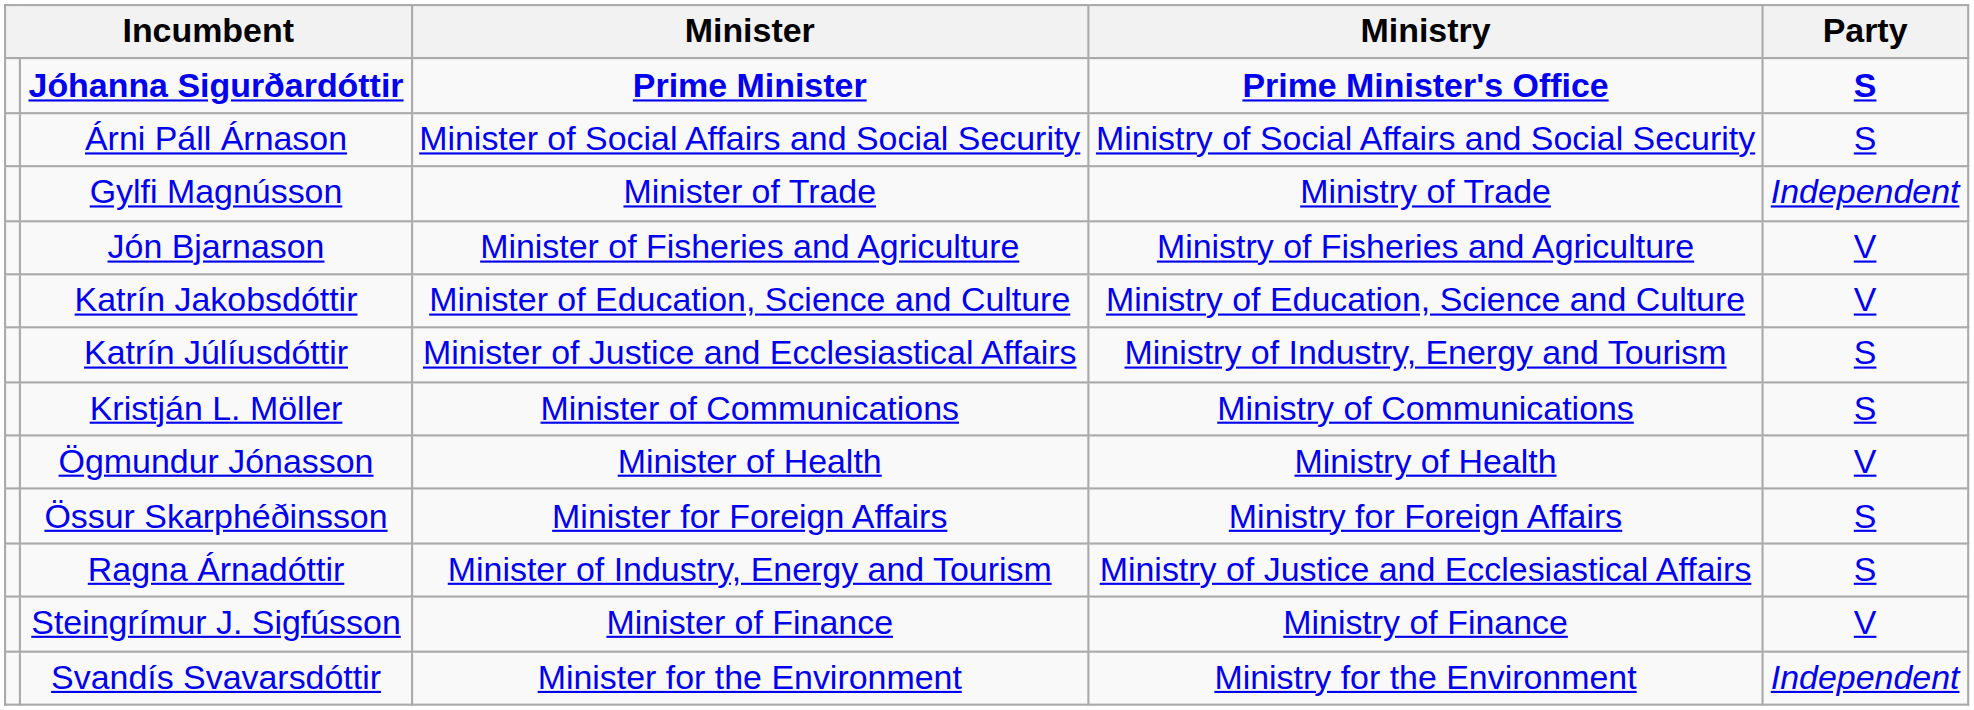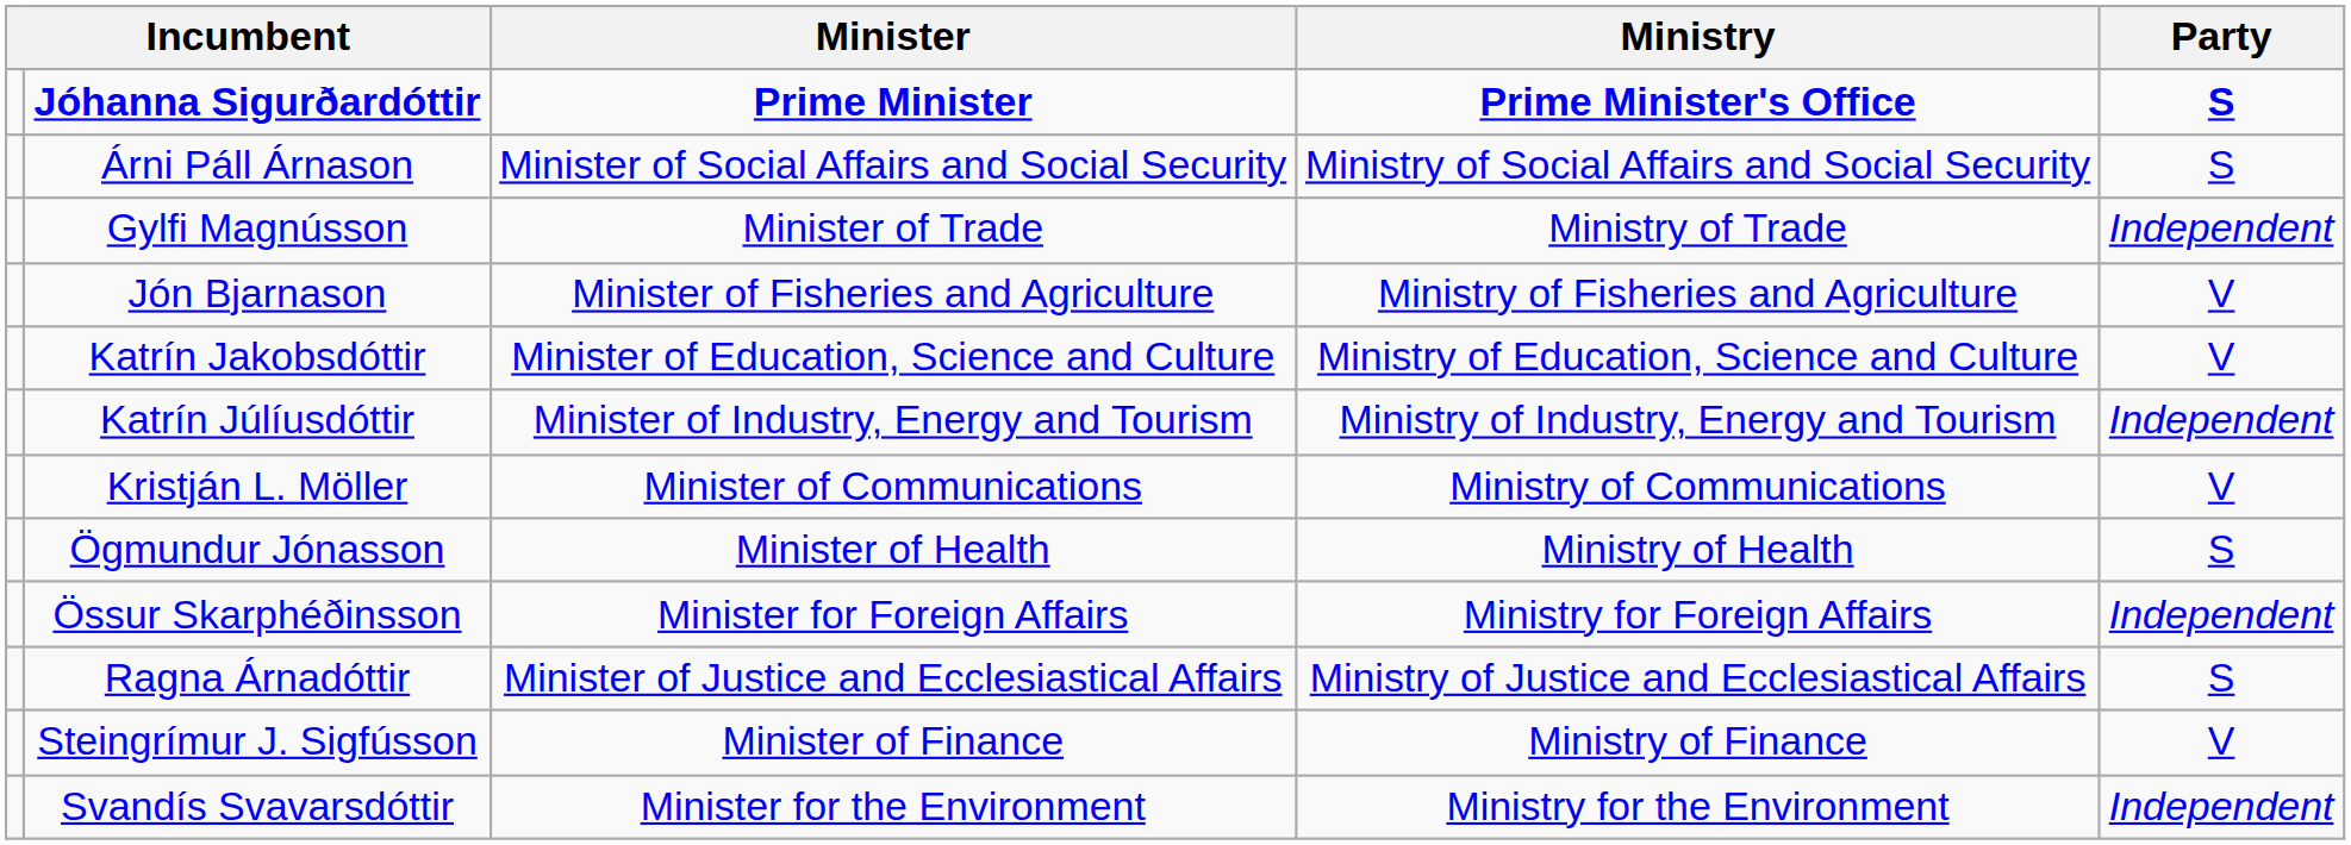 <table class="wikitable" style="text-align: center;">
 <tr>
 <th colspan=2>Incumbent</th>
 <th>Minister</th>
 <th>Ministry</th>
 <th>Party</th>
 </tr>
 <tr>
 <td></td>
 <td><strong><a href='#'>Jóhanna Sigurðardóttir</a></strong></td>
 <td><strong><a href='#'>Prime Minister</a><br></strong></td>
 <td><strong><a href='#'>Prime Minister's Office</a><br></strong></td>
 <td><strong><a href='#'>S</a></strong></td>
 </tr>
 <tr>
 <td></td>
 <td><a href='#'>Árni Páll Árnason</a></td>
 <td><a href='#'>Minister of Social Affairs and Social Security</a><br></td>
 <td><a href='#'>Ministry of Social Affairs and Social Security</a><br></td>
 <td><a href='#'>S</a></td>
 </tr>
 <tr>
 <td></td>
 <td><a href='#'>Gylfi Magnússon</a></td>
 <td><a href='#'>Minister of Trade</a><br></td>
 <td><a href='#'>Ministry of Trade</a><br></td>
 <td><em><a href='#'>Independent</a></em></td>
 </tr>
 <tr>
 <td></td>
 <td><a href='#'>Jón Bjarnason</a></td>
 <td><a href='#'>Minister of Fisheries and Agriculture</a><br></td>
 <td><a href='#'>Ministry of Fisheries and Agriculture</a><br></td>
 <td><a href='#'>V</a></td>
 </tr>
 <tr>
 <td></td>
 <td><a href='#'>Katrín Jakobsdóttir</a></td>
 <td><a href='#'>Minister of Education, Science and Culture</a><br></td>
 <td><a href='#'>Ministry of Education, Science and Culture</a><br></td>
 <td><a href='#'>V</a></td>
 </tr>
 <tr>
 <td></td>
 <td><a href='#'>Katrín Júlíusdóttir</a></td>
-<td><a href='#'>Minister of Justice and Ecclesiastical Affairs</a><br></td>
+<td><a href='#'>Minister of Industry, Energy and Tourism</a><br></td>
 <td><a href='#'>Ministry of Industry, Energy and Tourism</a><br></td>
-<td><a href='#'>S</a></td>
+<td><em><a href='#'>Independent</a></em></td>
 </tr>
 <tr>
 <td></td>
 <td><a href='#'>Kristján L. Möller</a></td>
 <td><a href='#'>Minister of Communications</a><br></td>
 <td><a href='#'>Ministry of Communications</a><br></td>
-<td><a href='#'>S</a></td>
+<td><a href='#'>V</a></td>
 </tr>
 <tr>
 <td></td>
 <td><a href='#'>Ögmundur Jónasson</a></td>
 <td><a href='#'>Minister of Health</a><br></td>
 <td><a href='#'>Ministry of Health</a><br></td>
-<td><a href='#'>V</a></td>
+<td><a href='#'>S</a></td>
 </tr>
 <tr>
 <td></td>
 <td><a href='#'>Össur Skarphéðinsson</a></td>
 <td><a href='#'>Minister for Foreign Affairs</a><br></td>
 <td><a href='#'>Ministry for Foreign Affairs</a><br></td>
-<td><a href='#'>S</a></td>
+<td><em><a href='#'>Independent</a></em></td>
 </tr>
 <tr>
 <td></td>
 <td><a href='#'>Ragna Árnadóttir</a></td>
-<td><a href='#'>Minister of Industry, Energy and Tourism</a><br></td>
+<td><a href='#'>Minister of Justice and Ecclesiastical Affairs</a><br></td>
 <td><a href='#'>Ministry of Justice and Ecclesiastical Affairs</a><br></td>
 <td><a href='#'>S</a></td>
 </tr>
 <tr>
 <td></td>
 <td><a href='#'>Steingrímur J. Sigfússon</a></td>
 <td><a href='#'>Minister of Finance</a><br></td>
 <td><a href='#'>Ministry of Finance</a><br></td>
 <td><a href='#'>V</a></td>
 </tr>
 <tr>
 <td></td>
 <td><a href='#'>Svandís Svavarsdóttir</a></td>
 <td><a href='#'>Minister for the Environment</a><br></td>
 <td><a href='#'>Ministry for the Environment</a><br></td>
 <td><em><a href='#'>Independent</a></em></td>
 </tr>
 </table>
